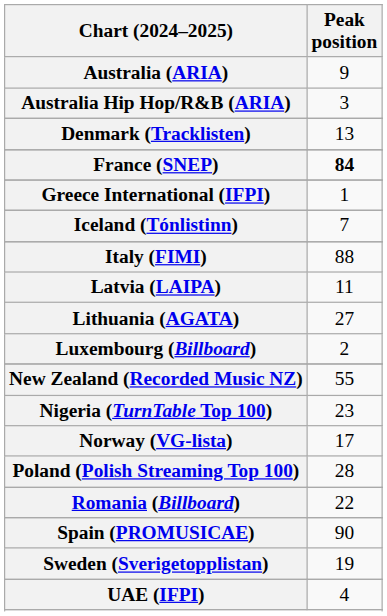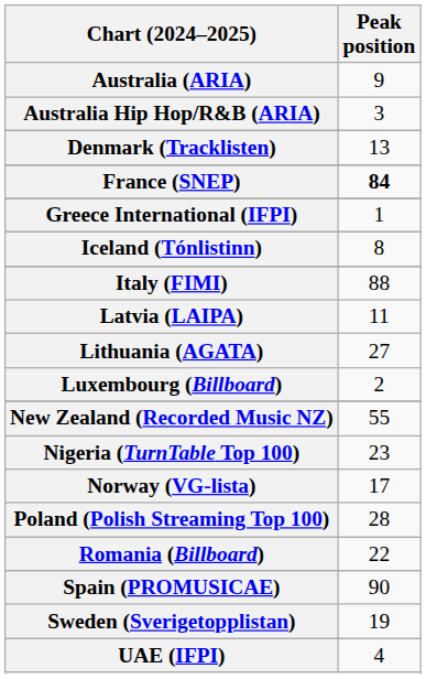 <table class="wikitable sortable plainrowheaders" style="text-align:center">
 <tr>
 <th scope="col">Chart (2024–2025)</th>
 <th scope="col">Peak<br>position</th>
 </tr>
 <tr>
 <th scope="row">Australia (<a href='#'>ARIA</a>)</th>
 <td>9</td>
 </tr>
 <tr>
 <th scope="row">Australia Hip Hop/R&B (<a href='#'>ARIA</a>)</th>
 <td>3</td>
 </tr>
 <tr>
 </tr>
 <tr>
 </tr>
 <tr>
 </tr>
 <tr>
 </tr>
 <tr>
 <th scope="row">Denmark (<a href='#'>Tracklisten</a>)</th>
 <td>13</td>
 </tr>
 <tr>
 </tr>
 <tr>
 <th scope="row">France (<a href='#'>SNEP</a>)</th>
 <td><strong>84</strong></td>
 </tr>
 <tr>
 </tr>
 <tr>
 </tr>
 <tr>
 <th scope="row">Greece International (<a href='#'>IFPI</a>)</th>
 <td>1</td>
 </tr>
 <tr>
 </tr>
 <tr>
 <th scope="row">Iceland (<a href='#'>Tónlistinn</a>)</th>
-<td>7</td>
+<td>8</td>
 </tr>
 <tr>
 </tr>
 <tr>
 <th scope="row">Italy (<a href='#'>FIMI</a>)</th>
 <td>88</td>
 </tr>
 <tr>
 <th scope="row">Latvia (<a href='#'>LAIPA</a>)</th>
 <td>11</td>
 </tr>
 <tr>
 <th scope="row">Lithuania (<a href='#'>AGATA</a>)</th>
 <td>27</td>
 </tr>
 <tr>
 <th scope="row">Luxembourg (<em><a href='#'>Billboard</a></em>)</th>
 <td>2</td>
 </tr>
 <tr>
 </tr>
 <tr>
 <th scope="row">New Zealand (<a href='#'>Recorded Music NZ</a>)</th>
 <td>55</td>
 </tr>
 <tr>
 <th scope="row">Nigeria (<a href='#'><em>TurnTable</em> Top 100</a>)</th>
 <td>23</td>
 </tr>
 <tr>
 <th scope="row">Norway (<a href='#'>VG-lista</a>)</th>
 <td>17</td>
 </tr>
 <tr>
 <th scope="row">Poland (<a href='#'>Polish Streaming Top 100</a>)</th>
 <td>28</td>
 </tr>
 <tr>
 </tr>
 <tr>
 <th scope="row"><a href='#'>Romania</a> (<em><a href='#'>Billboard</a></em>)</th>
 <td>22</td>
 </tr>
 <tr>
 </tr>
 <tr>
 </tr>
 <tr>
 <th scope="row">Spain (<a href='#'>PROMUSICAE</a>)</th>
 <td>90</td>
 </tr>
 <tr>
 <th scope="row">Sweden (<a href='#'>Sverigetopplistan</a>)</th>
 <td>19</td>
 </tr>
 <tr>
 </tr>
 <tr>
 <th scope="row">UAE (<a href='#'>IFPI</a>)</th>
 <td>4</td>
 </tr>
 <tr>
 </tr>
 <tr>
 </tr>
 <tr>
 </tr>
 <tr>
 </tr>
 <tr>
 </tr>
 </table>
